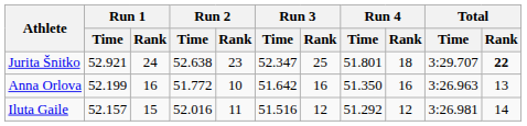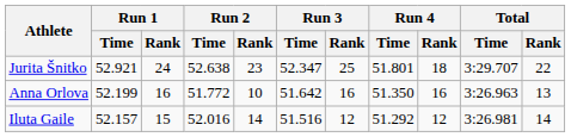 <table class="wikitable" border="1" style="font-size:90%">
 <tr>
 <th rowspan="2">Athlete</th>
 <th colspan="2">Run 1</th>
 <th colspan="2">Run 2</th>
 <th colspan="2">Run 3</th>
 <th colspan="2">Run 4</th>
 <th colspan="2">Total</th>
 </tr>
 <tr>
 <th>Time</th>
 <th>Rank</th>
 <th>Time</th>
 <th>Rank</th>
 <th>Time</th>
 <th>Rank</th>
 <th>Time</th>
 <th>Rank</th>
 <th>Time</th>
 <th>Rank</th>
 </tr>
 <tr>
 <td><a href='#'>Jurita Šnitko</a></td>
 <td align="center">52.921</td>
 <td align="center">24</td>
 <td align="center">52.638</td>
 <td align="center">23</td>
 <td align="center">52.347</td>
 <td align="center">25</td>
 <td align="center">51.801</td>
 <td align="center">18</td>
 <td align="center">3:29.707</td>
-<td align="center"><strong>22</strong></td>
+<td align="center">22</td>
 </tr>
 <tr>
 <td><a href='#'>Anna Orlova</a></td>
 <td align="center">52.199</td>
 <td align="center">16</td>
 <td align="center">51.772</td>
 <td align="center">10</td>
 <td align="center">51.642</td>
 <td align="center">16</td>
 <td align="center">51.350</td>
 <td align="center">16</td>
 <td align="center">3:26.963</td>
 <td align="center">13</td>
 </tr>
 <tr>
 <td><a href='#'>Iluta Gaile</a></td>
 <td align="center">52.157</td>
 <td align="center">15</td>
 <td align="center">52.016</td>
-<td align="center">11</td>
+<td align="center">14</td>
 <td align="center">51.516</td>
 <td align="center">12</td>
 <td align="center">51.292</td>
 <td align="center">12</td>
 <td align="center">3:26.981</td>
 <td align="center">14</td>
 </tr>
 </table>
